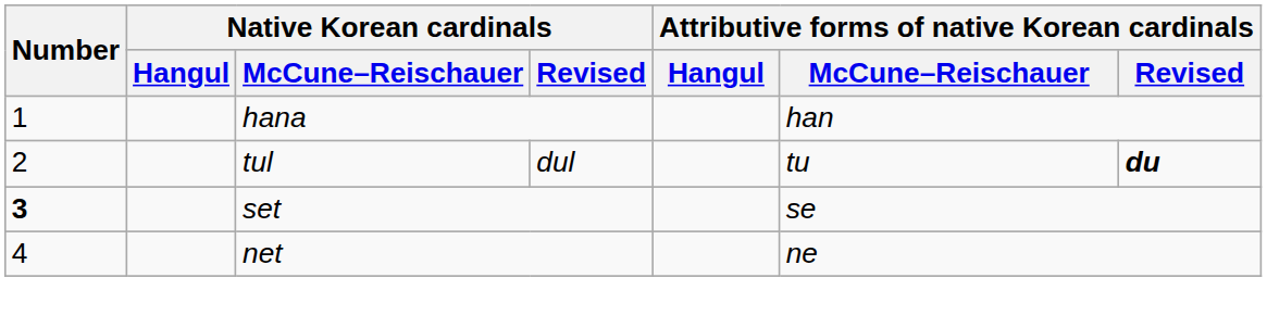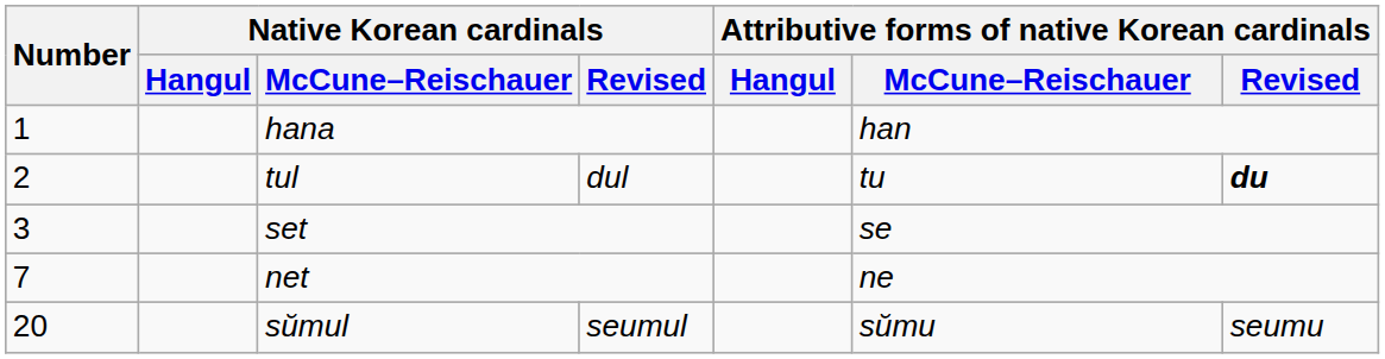 <table class="wikitable" >
 <tr>
 <th rowspan="2">Number</th>
 <th colspan="3">Native Korean cardinals</th>
 <th colspan="3">Attributive forms of native Korean cardinals</th>
 </tr>
 <tr>
 <th><a href='#'>Hangul</a></th>
 <th><a href='#'>McCune–Reischauer</a></th>
 <th><a href='#'>Revised</a></th>
 <th><a href='#'>Hangul</a></th>
 <th><a href='#'>McCune–Reischauer</a></th>
 <th><a href='#'>Revised</a></th>
 </tr>
 <tr>
 <td>1</td>
 <td></td>
 <td colspan=2><em>hana</em></td>
 <td></td>
 <td colspan=2><em>han</em></td>
 </tr>
 <tr>
 <td>2</td>
 <td></td>
 <td><em>tul</em></td>
 <td><em>dul</em></td>
 <td></td>
 <td><em>tu</em></td>
 <td><strong><em>du</em></strong></td>
 </tr>
 <tr>
-<td><strong>3</strong></td>
+<td>3</td>
 <td></td>
 <td colspan=2><em>set</em></td>
 <td></td>
 <td colspan=2><em>se</em></td>
 </tr>
 <tr>
-<td>4</td>
+<td>7</td>
 <td></td>
 <td colspan=2><em>net</em></td>
 <td></td>
 <td colspan=2><em>ne</em></td>
 </tr>
+<tr>
+<td>20</td>
+<td></td>
+<td><em>sŭmul</em></td>
+<td><em>seumul</em></td>
+<td></td>
+<td><em>sŭmu</em></td>
+<td><em>seumu</em></td>
+</tr>
 </table>
